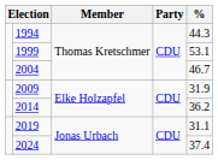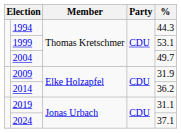 <table class=wikitable>
 <tr>
 <th colspan=2>Election</th>
 <th>Member</th>
 <th>Party</th>
 <th>%</th>
 </tr>
 <tr>
 <td rowspan=3 bgcolor=></td>
 <td><a href='#'>1994</a></td>
 <td rowspan=3>Thomas Kretschmer</td>
 <td rowspan=3><a href='#'>CDU</a></td>
 <td align=right>44.3</td>
 </tr>
 <tr>
 <td><a href='#'>1999</a></td>
 <td align=right>53.1</td>
 </tr>
 <tr>
 <td><a href='#'>2004</a></td>
-<td align=right>46.7</td>
+<td align=right>49.7</td>
 </tr>
 <tr>
 <td rowspan=2 bgcolor=></td>
 <td><a href='#'>2009</a></td>
 <td rowspan=2><a href='#'>Elke Holzapfel</a></td>
 <td rowspan=2><a href='#'>CDU</a></td>
 <td align=right>31.9</td>
 </tr>
 <tr>
 <td><a href='#'>2014</a></td>
 <td align=right>36.2</td>
 </tr>
 <tr>
 <td rowspan=2 bgcolor=></td>
 <td><a href='#'>2019</a></td>
 <td rowspan=2><a href='#'>Jonas Urbach</a></td>
 <td rowspan=2><a href='#'>CDU</a></td>
 <td align=right>31.1</td>
 </tr>
 <tr>
 <td><a href='#'>2024</a></td>
-<td align=right>37.4</td>
+<td align=right>37.1</td>
 </tr>
 </table>
